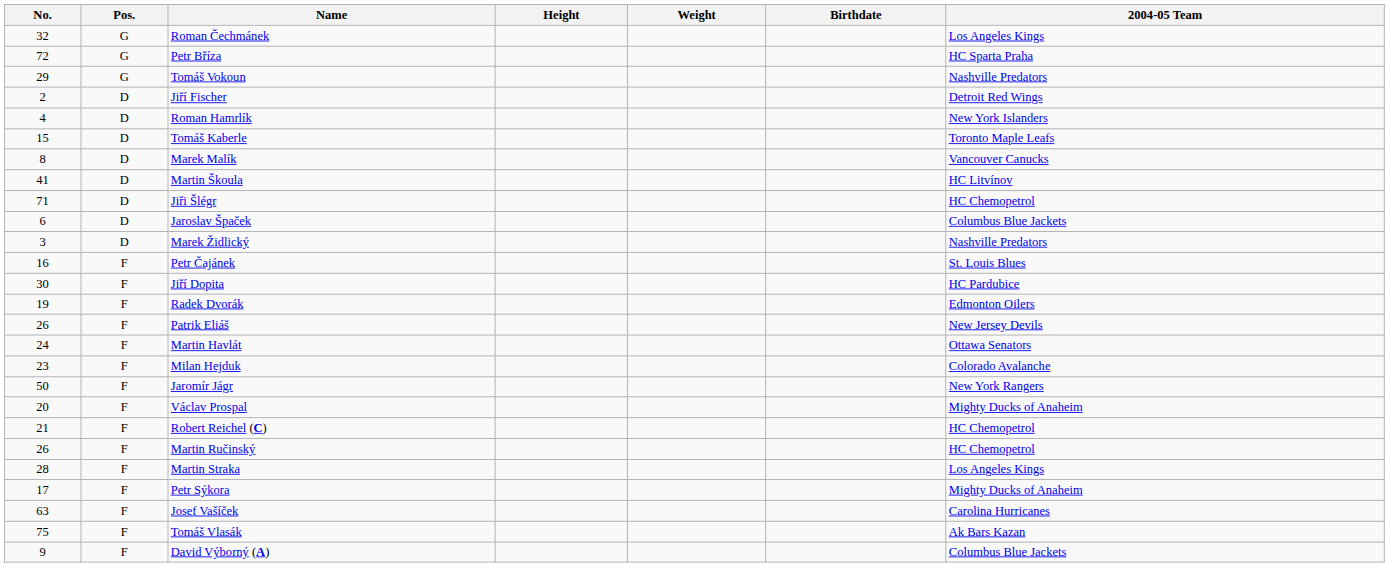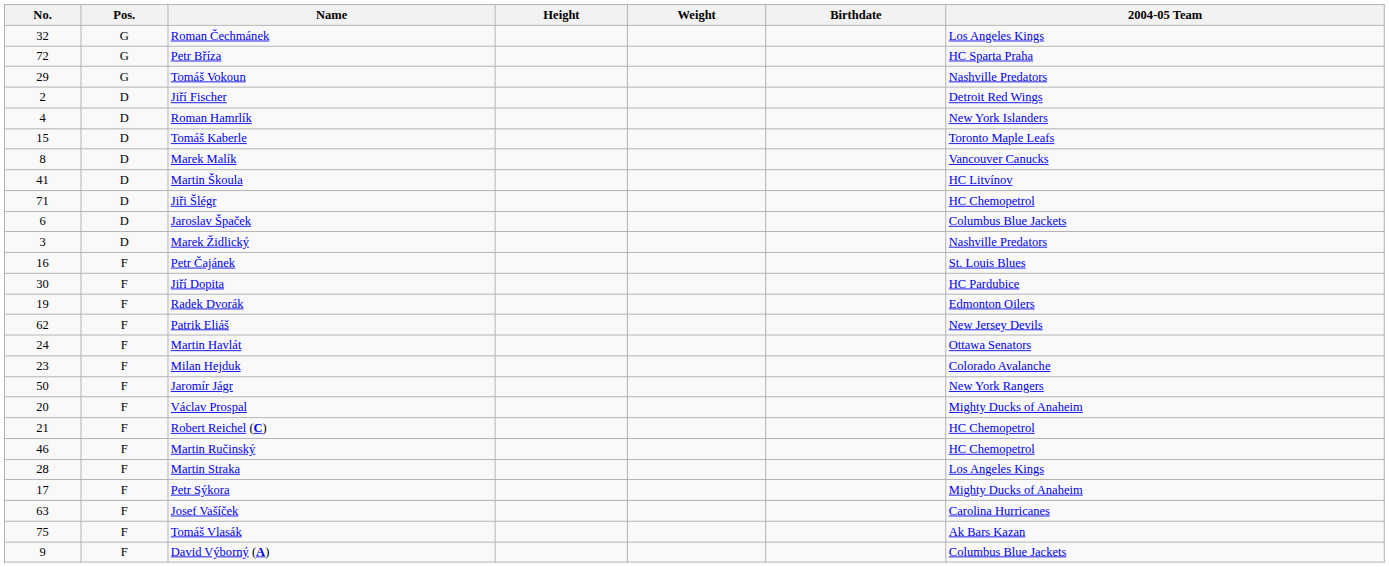 <table class="wikitable sortable" width="80%" style="font-size: 90%; text-align: center;">
 <tr>
 <th>No.</th>
 <th>Pos.</th>
 <th>Name</th>
 <th>Height</th>
 <th>Weight</th>
 <th>Birthdate</th>
 <th>2004-05 Team</th>
 </tr>
 <tr>
 <td>32</td>
 <td>G</td>
 <td style="text-align:left;"><a href='#'>Roman Čechmánek</a></td>
 <td></td>
 <td></td>
 <td style="text-align:right;"></td>
 <td style="text-align:left;"> <a href='#'>Los Angeles Kings</a></td>
 </tr>
 <tr>
 <td>72</td>
 <td>G</td>
 <td style="text-align:left;"><a href='#'>Petr Bříza</a></td>
 <td></td>
 <td></td>
 <td style="text-align:right;"></td>
 <td style="text-align:left;"> <a href='#'>HC Sparta Praha</a></td>
 </tr>
 <tr>
 <td>29</td>
 <td>G</td>
 <td style="text-align:left;"><a href='#'>Tomáš Vokoun</a></td>
 <td></td>
 <td></td>
 <td style="text-align:right;"></td>
 <td style="text-align:left;"> <a href='#'>Nashville Predators</a></td>
 </tr>
 <tr>
 <td>2</td>
 <td>D</td>
 <td style="text-align:left;"><a href='#'>Jiří Fischer</a></td>
 <td></td>
 <td></td>
 <td style="text-align:right;"></td>
 <td style="text-align:left;"> <a href='#'>Detroit Red Wings</a></td>
 </tr>
 <tr>
 <td>4</td>
 <td>D</td>
 <td style="text-align:left;"><a href='#'>Roman Hamrlík</a></td>
 <td></td>
 <td></td>
 <td style="text-align:right;"></td>
 <td style="text-align:left;"> <a href='#'>New York Islanders</a></td>
 </tr>
 <tr>
 <td>15</td>
 <td>D</td>
 <td style="text-align:left;"><a href='#'>Tomáš Kaberle</a></td>
 <td></td>
 <td></td>
 <td style="text-align:right;"></td>
 <td style="text-align:left;"> <a href='#'>Toronto Maple Leafs</a></td>
 </tr>
 <tr>
 <td>8</td>
 <td>D</td>
 <td style="text-align:left;"><a href='#'>Marek Malík</a></td>
 <td></td>
 <td></td>
 <td style="text-align:right;"></td>
 <td style="text-align:left;"> <a href='#'>Vancouver Canucks</a></td>
 </tr>
 <tr>
 <td>41</td>
 <td>D</td>
 <td style="text-align:left;"><a href='#'>Martin Škoula</a></td>
 <td></td>
 <td></td>
 <td style="text-align:right;"></td>
 <td style="text-align:left;">  <a href='#'>HC Litvínov</a></td>
 </tr>
 <tr>
 <td>71</td>
 <td>D</td>
 <td style="text-align:left;"><a href='#'>Jiři Šlégr</a></td>
 <td></td>
 <td></td>
 <td style="text-align:right;"></td>
 <td style="text-align:left;"> <a href='#'>HC Chemopetrol</a></td>
 </tr>
 <tr>
 <td>6</td>
 <td>D</td>
 <td style="text-align:left;"><a href='#'>Jaroslav Špaček</a></td>
 <td></td>
 <td></td>
 <td style="text-align:right;"></td>
 <td style="text-align:left;"> <a href='#'>Columbus Blue Jackets</a></td>
 </tr>
 <tr>
 <td>3</td>
 <td>D</td>
 <td style="text-align:left;"><a href='#'>Marek Židlický</a></td>
 <td></td>
 <td></td>
 <td style="text-align:right;"></td>
 <td style="text-align:left;"> <a href='#'>Nashville Predators</a></td>
 </tr>
 <tr>
 <td>16</td>
 <td>F</td>
 <td style="text-align:left;"><a href='#'>Petr Čajánek</a></td>
 <td></td>
 <td></td>
 <td style="text-align:right;"></td>
 <td style="text-align:left;"> <a href='#'>St. Louis Blues</a></td>
 </tr>
 <tr>
 <td>30</td>
 <td>F</td>
 <td style="text-align:left;"><a href='#'>Jiří Dopita</a></td>
 <td></td>
 <td></td>
 <td style="text-align:right;"></td>
 <td style="text-align:left;"> <a href='#'>HC Pardubice</a></td>
 </tr>
 <tr>
 <td>19</td>
 <td>F</td>
 <td style="text-align:left;"><a href='#'>Radek Dvorák</a></td>
 <td></td>
 <td></td>
 <td style="text-align:right;"></td>
 <td style="text-align:left;"> <a href='#'>Edmonton Oilers</a></td>
 </tr>
 <tr>
-<td>26</td>
+<td>62</td>
 <td>F</td>
 <td style="text-align:left;"><a href='#'>Patrik Eliáš</a></td>
 <td></td>
 <td></td>
 <td style="text-align:right;"></td>
 <td style="text-align:left;"> <a href='#'>New Jersey Devils</a></td>
 </tr>
 <tr>
 <td>24</td>
 <td>F</td>
 <td style="text-align:left;"><a href='#'>Martin Havlát</a></td>
 <td></td>
 <td></td>
 <td style="text-align:right;"></td>
 <td style="text-align:left;"> <a href='#'>Ottawa Senators</a></td>
 </tr>
 <tr>
 <td>23</td>
 <td>F</td>
 <td style="text-align:left;"><a href='#'>Milan Hejduk</a></td>
 <td></td>
 <td></td>
 <td style="text-align:right;"></td>
 <td style="text-align:left;"> <a href='#'>Colorado Avalanche</a></td>
 </tr>
 <tr>
 <td>50</td>
 <td>F</td>
 <td style="text-align:left;"><a href='#'>Jaromír Jágr</a></td>
 <td></td>
 <td></td>
 <td style="text-align:right;"></td>
 <td style="text-align:left;"> <a href='#'>New York Rangers</a></td>
 </tr>
 <tr>
 <td>20</td>
 <td>F</td>
 <td style="text-align:left;"><a href='#'>Václav Prospal</a></td>
 <td></td>
 <td></td>
 <td style="text-align:right;"></td>
 <td style="text-align:left;"> <a href='#'>Mighty Ducks of Anaheim</a></td>
 </tr>
 <tr>
 <td>21</td>
 <td>F</td>
 <td style="text-align:left;"><a href='#'>Robert Reichel</a> (<strong><a href='#'>C</a></strong>)</td>
 <td></td>
 <td></td>
 <td style="text-align:right;"></td>
 <td style="text-align:left;"> <a href='#'>HC Chemopetrol</a></td>
 </tr>
 <tr>
-<td>26</td>
+<td>46</td>
 <td>F</td>
 <td style="text-align:left;"><a href='#'>Martin Ručinský</a></td>
 <td></td>
 <td></td>
 <td style="text-align:right;"></td>
 <td style="text-align:left;"> <a href='#'>HC Chemopetrol</a></td>
 </tr>
 <tr>
 <td>28</td>
 <td>F</td>
 <td style="text-align:left;"><a href='#'>Martin Straka</a></td>
 <td></td>
 <td></td>
 <td style="text-align:right;"></td>
 <td style="text-align:left;"> <a href='#'>Los Angeles Kings</a></td>
 </tr>
 <tr>
 <td>17</td>
 <td>F</td>
 <td style="text-align:left;"><a href='#'>Petr Sýkora</a></td>
 <td></td>
 <td></td>
 <td style="text-align:right;"></td>
 <td style="text-align:left;"> <a href='#'>Mighty Ducks of Anaheim</a></td>
 </tr>
 <tr>
 <td>63</td>
 <td>F</td>
 <td style="text-align:left;"><a href='#'>Josef Vašíček</a></td>
 <td></td>
 <td></td>
 <td style="text-align:right;"></td>
 <td style="text-align:left;"> <a href='#'>Carolina Hurricanes</a></td>
 </tr>
 <tr>
 <td>75</td>
 <td>F</td>
 <td style="text-align:left;"><a href='#'>Tomáš Vlasák</a></td>
 <td></td>
 <td></td>
 <td style="text-align:right;"></td>
 <td style="text-align:left;"> <a href='#'>Ak Bars Kazan</a></td>
 </tr>
 <tr>
 <td>9</td>
 <td>F</td>
 <td style="text-align:left;"><a href='#'>David Výborný</a> (<strong><a href='#'>A</a></strong>)</td>
 <td></td>
 <td></td>
 <td style="text-align:right;"></td>
 <td style="text-align:left;"> <a href='#'>Columbus Blue Jackets</a></td>
 </tr>
 </table>
